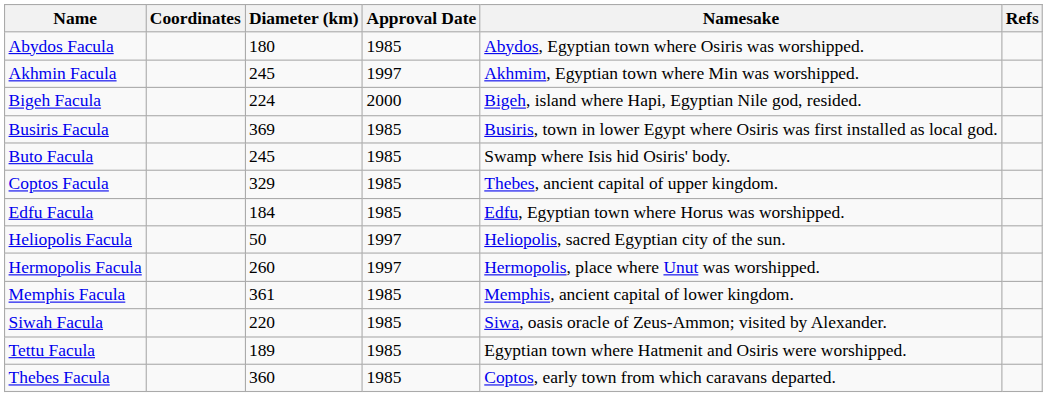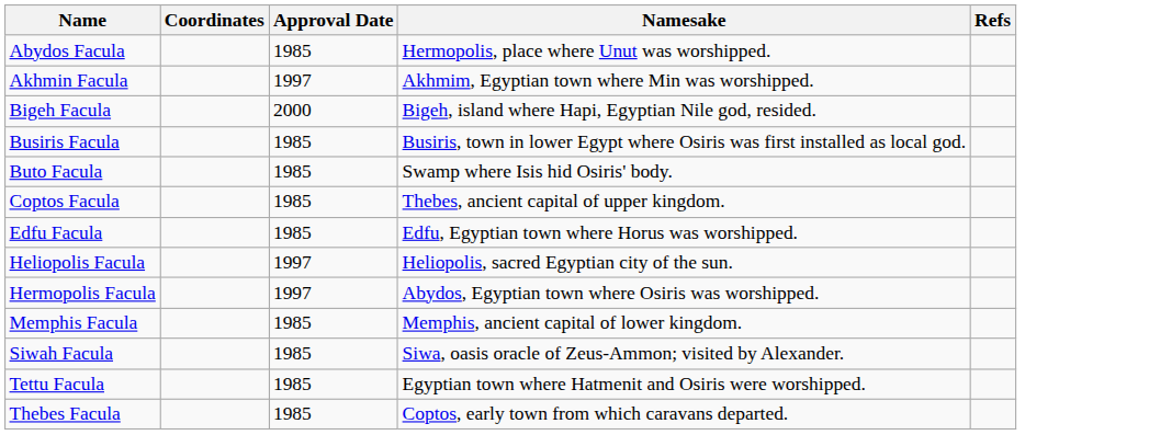 <table class="wikitable">
 <tr>
 <th>Name</th>
 <th>Coordinates</th>
-<th>Diameter (km)</th>
 <th>Approval Date</th>
 <th>Namesake</th>
 <th>Refs</th>
 </tr>
 <tr>
 <td><a href='#'>Abydos Facula</a></td>
 <td></td>
-<td>180</td>
 <td>1985</td>
-<td><a href='#'>Abydos</a>, Egyptian town where Osiris was worshipped.</td>
+<td><a href='#'>Hermopolis</a>, place where <a href='#'>Unut</a> was worshipped.</td>
 <td></td>
 </tr>
 <tr>
 <td><a href='#'>Akhmin Facula</a></td>
 <td></td>
-<td>245</td>
 <td>1997</td>
 <td><a href='#'>Akhmim</a>, Egyptian town where Min was worshipped.</td>
 <td></td>
 </tr>
 <tr>
 <td><a href='#'>Bigeh Facula</a></td>
 <td></td>
-<td>224</td>
 <td>2000</td>
 <td><a href='#'>Bigeh</a>, island where Hapi, Egyptian Nile god, resided.</td>
 <td></td>
 </tr>
 <tr>
 <td><a href='#'>Busiris Facula</a></td>
 <td></td>
-<td>369</td>
 <td>1985</td>
 <td><a href='#'>Busiris</a>, town in lower Egypt where Osiris was first installed as local god.</td>
 <td></td>
 </tr>
 <tr>
 <td><a href='#'>Buto Facula</a></td>
 <td></td>
-<td>245</td>
 <td>1985</td>
 <td>Swamp where Isis hid Osiris' body.</td>
 <td></td>
 </tr>
 <tr>
 <td><a href='#'>Coptos Facula</a></td>
 <td></td>
-<td>329</td>
 <td>1985</td>
 <td><a href='#'>Thebes</a>, ancient capital of upper kingdom.</td>
 <td></td>
 </tr>
 <tr>
 <td><a href='#'>Edfu Facula</a></td>
 <td></td>
-<td>184</td>
 <td>1985</td>
 <td><a href='#'>Edfu</a>, Egyptian town where Horus was worshipped.</td>
 <td></td>
 </tr>
 <tr>
 <td><a href='#'>Heliopolis Facula</a></td>
 <td></td>
-<td>50</td>
 <td>1997</td>
 <td><a href='#'>Heliopolis</a>, sacred Egyptian city of the sun.</td>
 <td></td>
 </tr>
 <tr>
 <td><a href='#'>Hermopolis Facula</a></td>
 <td></td>
-<td>260</td>
 <td>1997</td>
-<td><a href='#'>Hermopolis</a>, place where <a href='#'>Unut</a> was worshipped.</td>
+<td><a href='#'>Abydos</a>, Egyptian town where Osiris was worshipped.</td>
 <td></td>
 </tr>
 <tr>
 <td><a href='#'>Memphis Facula</a></td>
 <td></td>
-<td>361</td>
 <td>1985</td>
 <td><a href='#'>Memphis</a>, ancient capital of lower kingdom.</td>
 <td></td>
 </tr>
 <tr>
 <td><a href='#'>Siwah Facula</a></td>
 <td></td>
-<td>220</td>
 <td>1985</td>
 <td><a href='#'>Siwa</a>, oasis oracle of Zeus-Ammon; visited by Alexander.</td>
 <td></td>
 </tr>
 <tr>
 <td><a href='#'>Tettu Facula</a></td>
 <td></td>
-<td>189</td>
 <td>1985</td>
 <td>Egyptian town where Hatmenit and Osiris were worshipped.</td>
 <td></td>
 </tr>
 <tr>
 <td><a href='#'>Thebes Facula</a></td>
 <td></td>
-<td>360</td>
 <td>1985</td>
 <td><a href='#'>Coptos</a>, early town from which caravans departed.</td>
 <td></td>
 </tr>
 </table>
